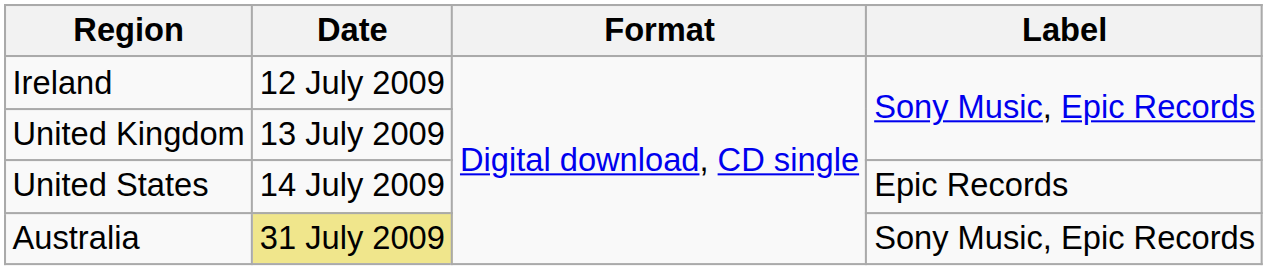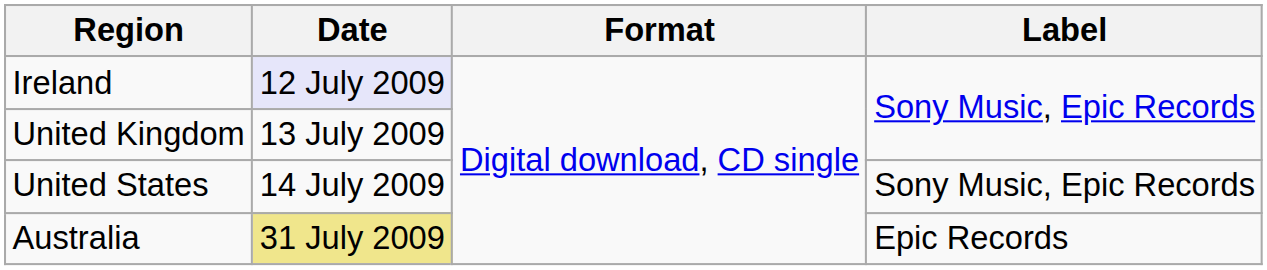 <table class="wikitable sortable">
 <tr>
 <th>Region</th>
 <th>Date</th>
 <th>Format</th>
 <th>Label</th>
 </tr>
 <tr>
 <td>Ireland</td>
-<td>12 July 2009</td>
+<td style="background: lavender;">12 July 2009</td>
 <td rowspan="4"><a href='#'>Digital download</a>, <a href='#'>CD single</a></td>
 <td rowspan="2"><a href='#'>Sony Music</a>, <a href='#'>Epic Records</a></td>
 </tr>
 <tr>
 <td>United Kingdom</td>
 <td>13 July 2009</td>
 </tr>
 <tr>
 <td>United States</td>
 <td>14 July 2009</td>
-<td>Epic Records</td>
+<td>Sony Music, Epic Records</td>
 </tr>
 <tr>
 <td>Australia</td>
 <td style="background: khaki;">31 July 2009</td>
-<td>Sony Music, Epic Records</td>
+<td>Epic Records</td>
 </tr>
 </table>
